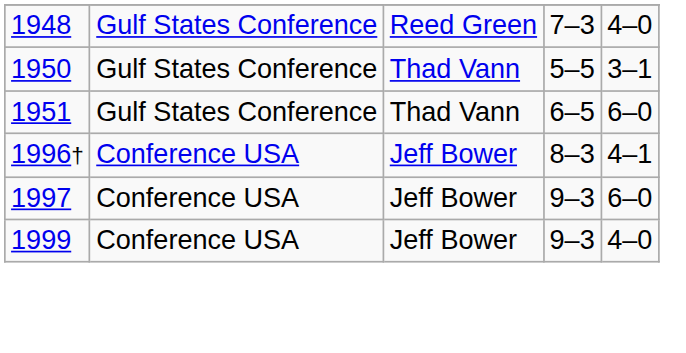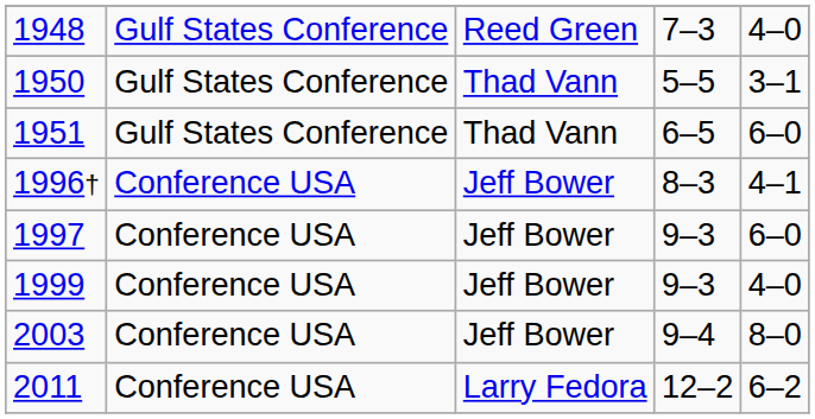 <table class="wikitable">
 <tr>
 </tr>
 <tr>
 <td><a href='#'>1948</a></td>
 <td><a href='#'>Gulf States Conference</a></td>
 <td><a href='#'>Reed Green</a></td>
 <td>7–3</td>
 <td>4–0</td>
 </tr>
 <tr>
 <td><a href='#'>1950</a></td>
 <td>Gulf States Conference</td>
 <td><a href='#'>Thad Vann</a></td>
 <td>5–5</td>
 <td>3–1</td>
 </tr>
 <tr>
 <td><a href='#'>1951</a></td>
 <td>Gulf States Conference</td>
 <td>Thad Vann</td>
 <td>6–5</td>
 <td>6–0</td>
 </tr>
 <tr>
 <td><a href='#'>1996</a><small>†</small></td>
 <td><a href='#'>Conference USA</a></td>
 <td><a href='#'>Jeff Bower</a></td>
 <td>8–3</td>
 <td>4–1</td>
 </tr>
 <tr>
 <td><a href='#'>1997</a></td>
 <td>Conference USA</td>
 <td>Jeff Bower</td>
 <td>9–3</td>
 <td>6–0</td>
 </tr>
 <tr>
 <td><a href='#'>1999</a></td>
 <td>Conference USA</td>
 <td>Jeff Bower</td>
 <td>9–3</td>
 <td>4–0</td>
 </tr>
+<tr>
+<td><a href='#'>2003</a></td>
+<td>Conference USA</td>
+<td>Jeff Bower</td>
+<td>9–4</td>
+<td>8–0</td>
+</tr>
+<tr>
+<td><a href='#'>2011</a></td>
+<td>Conference USA</td>
+<td><a href='#'>Larry Fedora</a></td>
+<td>12–2</td>
+<td>6–2</td>
+</tr>
 </table>
